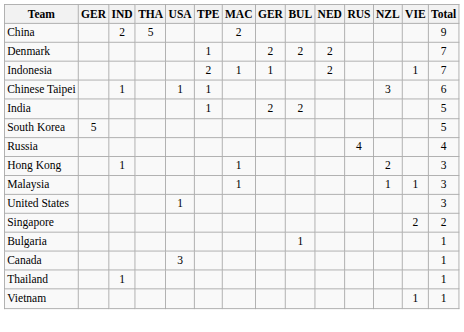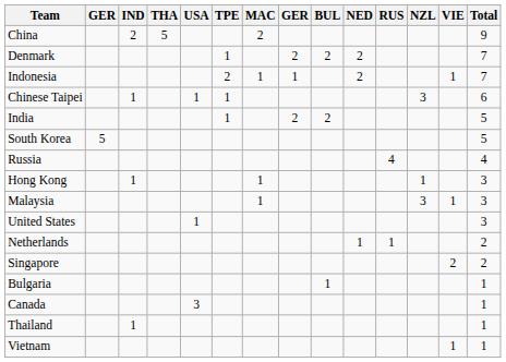 <table class=wikitable style="font-size:80%; text-align:center">
 <tr>
 <th>Team</th>
 <th>GER</th>
 <th>IND</th>
 <th>THA</th>
 <th>USA</th>
 <th>TPE</th>
 <th>MAC</th>
 <th>GER</th>
 <th>BUL</th>
 <th>NED</th>
 <th>RUS</th>
 <th>NZL</th>
 <th>VIE</th>
 <th>Total</th>
 </tr>
 <tr>
 <td align=left> China</td>
 <td></td>
 <td>2</td>
 <td>5</td>
 <td></td>
 <td></td>
 <td>2</td>
 <td></td>
 <td></td>
 <td></td>
 <td></td>
 <td></td>
 <td></td>
 <td>9</td>
 </tr>
 <tr>
 <td align=left> Denmark</td>
 <td></td>
 <td></td>
 <td></td>
 <td></td>
 <td>1</td>
 <td></td>
 <td>2</td>
 <td>2</td>
 <td>2</td>
 <td></td>
 <td></td>
 <td></td>
 <td>7</td>
 </tr>
 <tr>
 <td align=left> Indonesia</td>
 <td></td>
 <td></td>
 <td></td>
 <td></td>
 <td>2</td>
 <td>1</td>
 <td>1</td>
 <td></td>
 <td>2</td>
 <td></td>
 <td></td>
 <td>1</td>
 <td>7</td>
 </tr>
 <tr>
 <td align=left> Chinese Taipei</td>
 <td></td>
 <td>1</td>
 <td></td>
 <td>1</td>
 <td>1</td>
 <td></td>
 <td></td>
 <td></td>
 <td></td>
 <td></td>
 <td>3</td>
 <td></td>
 <td>6</td>
 </tr>
 <tr>
 <td align=left> India</td>
 <td></td>
 <td></td>
 <td></td>
 <td></td>
 <td>1</td>
 <td></td>
 <td>2</td>
 <td>2</td>
 <td></td>
 <td></td>
 <td></td>
 <td></td>
 <td>5</td>
 </tr>
 <tr>
 <td align=left> South Korea</td>
 <td>5</td>
 <td></td>
 <td></td>
 <td></td>
 <td></td>
 <td></td>
 <td></td>
 <td></td>
 <td></td>
 <td></td>
 <td></td>
 <td></td>
 <td>5</td>
 </tr>
 <tr>
 <td align=left> Russia</td>
 <td></td>
 <td></td>
 <td></td>
 <td></td>
 <td></td>
 <td></td>
 <td></td>
 <td></td>
 <td></td>
 <td>4</td>
 <td></td>
 <td></td>
 <td>4</td>
 </tr>
 <tr>
 <td align=left> Hong Kong</td>
 <td></td>
 <td>1</td>
 <td></td>
 <td></td>
 <td></td>
 <td>1</td>
 <td></td>
 <td></td>
 <td></td>
 <td></td>
-<td>2</td>
+<td>1</td>
 <td></td>
 <td>3</td>
 </tr>
 <tr>
 <td align=left> Malaysia</td>
 <td></td>
 <td></td>
 <td></td>
 <td></td>
 <td></td>
 <td>1</td>
 <td></td>
 <td></td>
 <td></td>
 <td></td>
-<td>1</td>
+<td>3</td>
 <td>1</td>
 <td>3</td>
 </tr>
 <tr>
 <td align=left> United States</td>
 <td></td>
 <td></td>
 <td></td>
 <td>1</td>
 <td></td>
 <td></td>
 <td></td>
 <td></td>
 <td></td>
 <td></td>
 <td></td>
 <td></td>
 <td>3</td>
+</tr>
+<tr>
+<td align=left> Netherlands</td>
+<td></td>
+<td></td>
+<td></td>
+<td></td>
+<td></td>
+<td></td>
+<td></td>
+<td></td>
+<td>1</td>
+<td>1</td>
+<td></td>
+<td></td>
+<td>2</td>
 </tr>
 <tr>
 <td align=left> Singapore</td>
 <td></td>
 <td></td>
 <td></td>
 <td></td>
 <td></td>
 <td></td>
 <td></td>
 <td></td>
 <td></td>
 <td></td>
 <td></td>
 <td>2</td>
 <td>2</td>
 </tr>
 <tr>
 <td align=left> Bulgaria</td>
 <td></td>
 <td></td>
 <td></td>
 <td></td>
 <td></td>
 <td></td>
 <td></td>
 <td>1</td>
 <td></td>
 <td></td>
 <td></td>
 <td></td>
 <td>1</td>
 </tr>
 <tr>
 <td align=left> Canada</td>
 <td></td>
 <td></td>
 <td></td>
 <td>3</td>
 <td></td>
 <td></td>
 <td></td>
 <td></td>
 <td></td>
 <td></td>
 <td></td>
 <td></td>
 <td>1</td>
 </tr>
 <tr>
 <td align=left> Thailand</td>
 <td></td>
 <td>1</td>
 <td></td>
 <td></td>
 <td></td>
 <td></td>
 <td></td>
 <td></td>
 <td></td>
 <td></td>
 <td></td>
 <td></td>
 <td>1</td>
 </tr>
 <tr>
 <td align=left> Vietnam</td>
 <td></td>
 <td></td>
 <td></td>
 <td></td>
 <td></td>
 <td></td>
 <td></td>
 <td></td>
 <td></td>
 <td></td>
 <td></td>
 <td>1</td>
 <td>1</td>
 </tr>
 </table>
